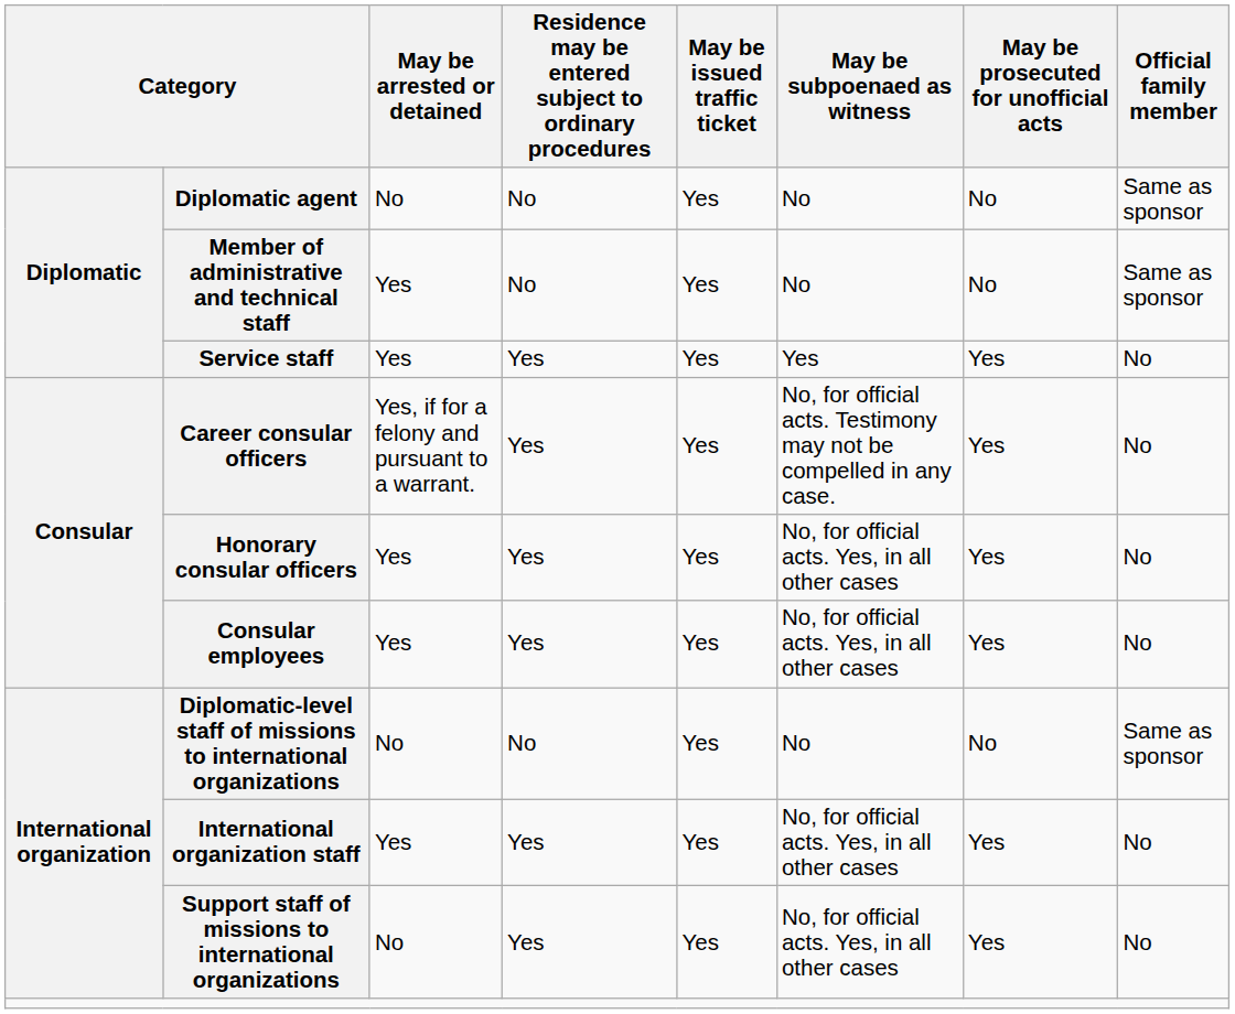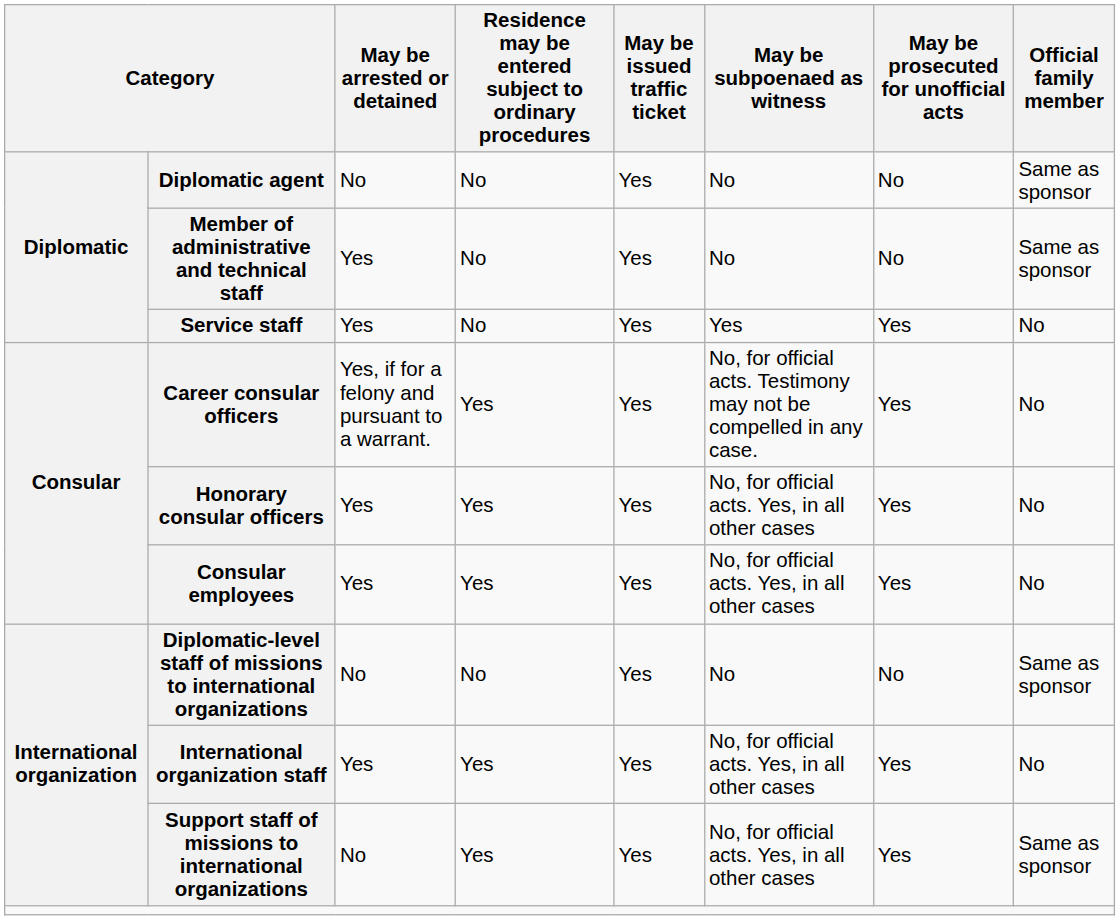 <table class="wikitable">
 <tr>
 <th colspan=2>Category</th>
 <th>May be arrested or detained</th>
 <th>Residence may be entered subject to ordinary procedures</th>
 <th>May be issued traffic ticket</th>
 <th>May be subpoenaed as witness</th>
 <th>May be prosecuted for unofficial acts</th>
 <th>Official family member</th>
 </tr>
 <tr>
 <th rowspan=3>Diplomatic</th>
 <th>Diplomatic agent</th>
 <td>No</td>
 <td>No</td>
 <td>Yes</td>
 <td>No</td>
 <td>No</td>
 <td>Same as sponsor</td>
 </tr>
 <tr>
 <th>Member of administrative and technical staff</th>
 <td>Yes</td>
 <td>No</td>
 <td>Yes</td>
 <td>No</td>
 <td>No</td>
 <td>Same as sponsor</td>
 </tr>
 <tr>
 <th>Service staff</th>
 <td>Yes</td>
-<td>Yes</td>
+<td>No</td>
 <td>Yes</td>
 <td>Yes</td>
 <td>Yes</td>
 <td>No</td>
 </tr>
 <tr>
 <th rowspan=3>Consular</th>
 <th>Career consular officers</th>
 <td>Yes, if for a felony and pursuant to a warrant.</td>
 <td>Yes</td>
 <td>Yes</td>
 <td>No, for official acts.  Testimony may not be compelled in any case.</td>
 <td>Yes</td>
 <td>No</td>
 </tr>
 <tr>
 <th>Honorary consular officers</th>
 <td>Yes</td>
 <td>Yes</td>
 <td>Yes</td>
 <td>No, for official acts.  Yes, in all other cases</td>
 <td>Yes</td>
 <td>No</td>
 </tr>
 <tr>
 <th>Consular employees</th>
 <td>Yes</td>
 <td>Yes</td>
 <td>Yes</td>
 <td>No, for official acts.  Yes, in all other cases</td>
 <td>Yes</td>
 <td>No</td>
 </tr>
 <tr>
 <th rowspan=3>International organization</th>
 <th>Diplomatic-level staff of missions to international organizations</th>
 <td>No</td>
 <td>No</td>
 <td>Yes</td>
 <td>No</td>
 <td>No</td>
 <td>Same as sponsor</td>
 </tr>
 <tr>
 <th>International organization staff</th>
 <td>Yes</td>
 <td>Yes</td>
 <td>Yes</td>
 <td>No, for official acts.  Yes, in all other cases</td>
 <td>Yes</td>
 <td>No</td>
 </tr>
 <tr>
 <th>Support staff of missions to international organizations</th>
 <td>No</td>
 <td>Yes</td>
 <td>Yes</td>
 <td>No, for official acts.  Yes, in all other cases</td>
 <td>Yes</td>
-<td>No</td>
+<td>Same as sponsor</td>
 </tr>
 <tr>
 <td colspan=8></td>
 </tr>
 </table>
